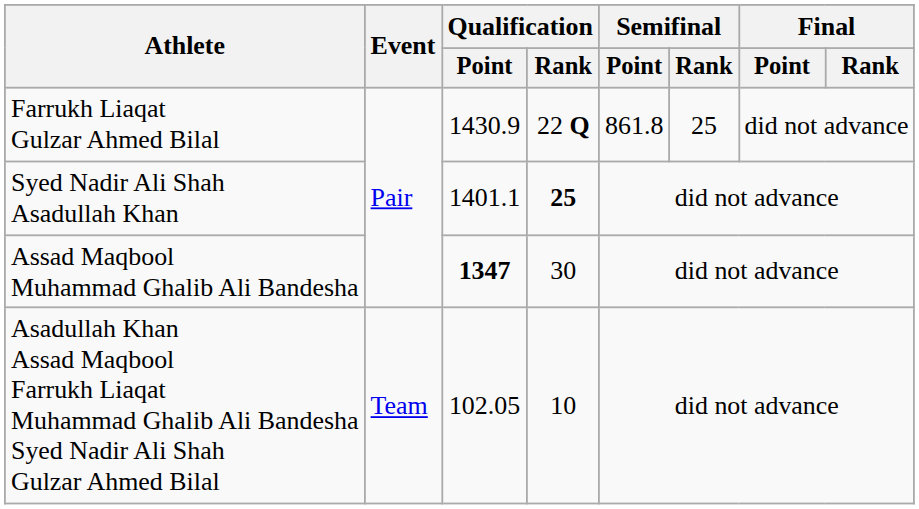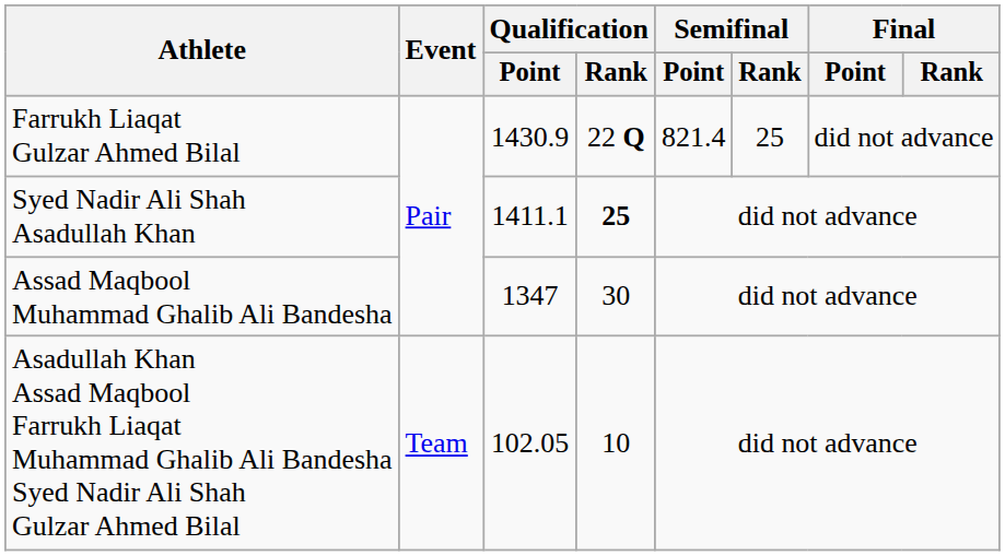 <table class=wikitable style=font-size:90%;text-align:center>
 <tr>
 <th rowspan="2">Athlete</th>
 <th rowspan="2">Event</th>
 <th colspan=2>Qualification</th>
 <th colspan=2>Semifinal</th>
 <th colspan=2>Final</th>
 </tr>
 <tr style="font-size:95%">
 <th>Point</th>
 <th>Rank</th>
 <th>Point</th>
 <th>Rank</th>
 <th>Point</th>
 <th>Rank</th>
 </tr>
 <tr>
 <td align=left>Farrukh Liaqat<br>Gulzar Ahmed Bilal</td>
 <td align=left rowspan=3><a href='#'>Pair</a></td>
 <td>1430.9</td>
 <td>22 <strong>Q</strong></td>
-<td>861.8</td>
+<td>821.4</td>
 <td>25</td>
 <td colspan=2>did not advance</td>
 </tr>
 <tr>
 <td align=left>Syed Nadir Ali Shah<br>Asadullah Khan</td>
-<td>1401.1</td>
+<td>1411.1</td>
 <td><strong>25</strong></td>
 <td colspan=4>did not advance</td>
 </tr>
 <tr>
 <td align=left>Assad Maqbool<br>Muhammad Ghalib Ali Bandesha</td>
-<td><strong>1347</strong></td>
+<td>1347</td>
 <td>30</td>
 <td colspan=4>did not advance</td>
 </tr>
 <tr>
 <td align=left>Asadullah Khan<br>Assad Maqbool<br>Farrukh Liaqat<br>Muhammad Ghalib Ali Bandesha<br>Syed Nadir Ali Shah<br>Gulzar Ahmed Bilal</td>
 <td align=left rowspan=3><a href='#'>Team</a></td>
 <td>102.05</td>
 <td>10</td>
 <td colspan=4>did not advance</td>
 </tr>
 </table>
